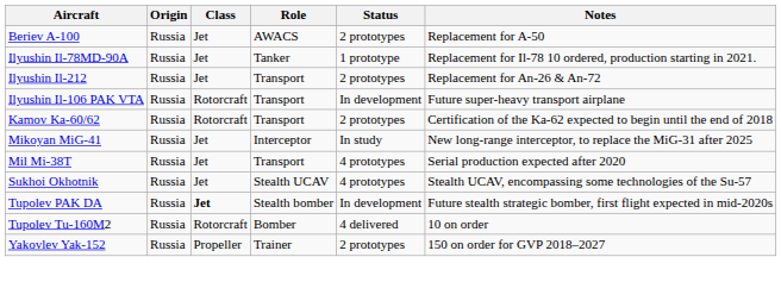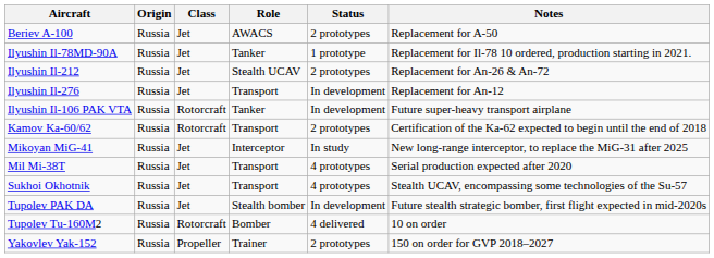 <table class="wikitable">
 <tr>
 <th>Aircraft</th>
 <th>Origin</th>
 <th>Class</th>
 <th>Role</th>
 <th>Status</th>
 <th>Notes</th>
 </tr>
 <tr>
 <td><a href='#'>Beriev A-100</a></td>
 <td>Russia</td>
 <td>Jet</td>
 <td>AWACS</td>
 <td>2 prototypes</td>
 <td>Replacement for A-50</td>
 </tr>
 <tr>
 <td><a href='#'>Ilyushin Il-78MD-90A</a></td>
 <td>Russia</td>
 <td>Jet</td>
 <td>Tanker</td>
 <td>1 prototype</td>
 <td>Replacement for Il-78 10 ordered, production starting in 2021.</td>
 </tr>
 <tr>
 <td><a href='#'>Ilyushin Il-212</a></td>
 <td>Russia</td>
 <td>Jet</td>
-<td>Transport</td>
+<td>Stealth UCAV</td>
 <td>2 prototypes</td>
 <td>Replacement for An-26 & An-72</td>
+</tr>
+<tr>
+<td><a href='#'>Ilyushin Il-276</a></td>
+<td>Russia</td>
+<td>Jet</td>
+<td>Transport</td>
+<td>In development</td>
+<td>Replacement for An-12</td>
 </tr>
 <tr>
 <td><a href='#'>Ilyushin Il-106 PAK VTA</a></td>
 <td>Russia</td>
 <td>Rotorcraft</td>
-<td>Transport</td>
+<td>Tanker</td>
 <td>In development</td>
 <td>Future super-heavy transport airplane</td>
 </tr>
 <tr>
 <td><a href='#'>Kamov Ka-60/62</a></td>
 <td>Russia</td>
 <td>Rotorcraft</td>
 <td>Transport</td>
 <td>2 prototypes</td>
 <td>Certification of the Ka-62 expected to begin until the end of 2018</td>
 </tr>
 <tr>
 <td><a href='#'>Mikoyan MiG-41</a></td>
 <td>Russia</td>
 <td>Jet</td>
 <td>Interceptor</td>
 <td>In study</td>
 <td>New long-range interceptor, to replace the MiG-31 after 2025</td>
 </tr>
 <tr>
 <td><a href='#'>Mil Mi-38T</a></td>
 <td>Russia</td>
 <td>Jet</td>
 <td>Transport</td>
 <td>4 prototypes</td>
 <td>Serial production expected after 2020</td>
 </tr>
 <tr>
 <td><a href='#'>Sukhoi Okhotnik</a></td>
 <td>Russia</td>
 <td>Jet</td>
-<td>Stealth UCAV</td>
+<td>Transport</td>
 <td>4 prototypes</td>
 <td>Stealth UCAV, encompassing some technologies of the Su-57</td>
 </tr>
 <tr>
 <td><a href='#'>Tupolev PAK DA</a></td>
 <td>Russia</td>
-<td><strong>Jet</strong></td>
+<td>Jet</td>
 <td>Stealth bomber</td>
 <td>In development</td>
 <td>Future stealth strategic bomber, first flight expected in mid-2020s</td>
 </tr>
 <tr>
 <td><a href='#'>Tupolev Tu-160M</a>2</td>
 <td>Russia</td>
 <td>Rotorcraft</td>
 <td>Bomber</td>
 <td>4 delivered</td>
 <td>10 on order</td>
 </tr>
 <tr>
 <td><a href='#'>Yakovlev Yak-152</a></td>
 <td>Russia</td>
 <td>Propeller</td>
 <td>Trainer</td>
 <td>2 prototypes</td>
 <td>150 on order for GVP 2018–2027</td>
 </tr>
 </table>
